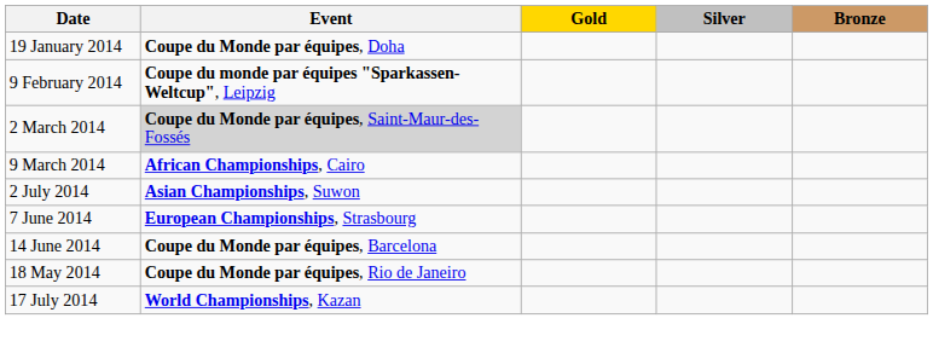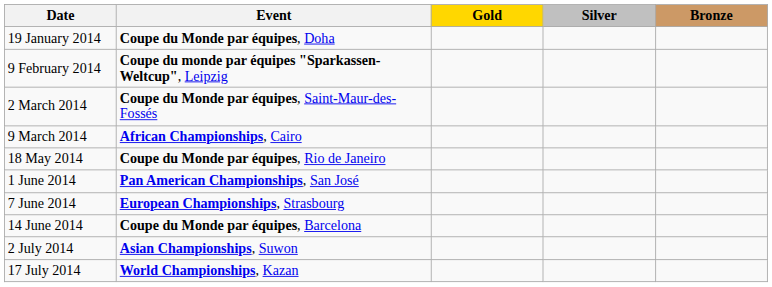 <table class="wikitable plainrowheaders" border="1" style="font-size:100%">
 <tr style="text-align:center; background-color:#efefef;">
 <th scope=col style="width:120px;">Date</th>
 <th scope=col>Event</th>
 <th scope=col style="width:120px; background: gold;">Gold</th>
 <th scope=col style="width:120px; background: silver;">Silver</th>
 <th scope=col style="width:120px; background: #cc9966;">Bronze</th>
 </tr>
 <tr>
 <td>19 January 2014</td>
 <td><strong>Coupe du Monde par équipes</strong>, <a href='#'>Doha</a></td>
 <td></td>
 <td></td>
 <td></td>
 </tr>
 <tr>
 <td>9 February 2014</td>
 <td><strong>Coupe du monde par équipes "Sparkassen-Weltcup"</strong>, <a href='#'>Leipzig</a></td>
 <td></td>
 <td></td>
 <td></td>
 </tr>
 <tr>
 <td>2 March 2014</td>
-<td style="background: lightgrey;"><strong>Coupe du Monde par équipes</strong>, <a href='#'>Saint-Maur-des-Fossés</a></td>
+<td><strong>Coupe du Monde par équipes</strong>, <a href='#'>Saint-Maur-des-Fossés</a></td>
 <td></td>
 <td></td>
 <td></td>
 </tr>
 <tr>
 <td>9 March 2014</td>
 <td><strong><a href='#'>African Championships</a></strong>, <a href='#'>Cairo</a></td>
 <td></td>
 <td></td>
 <td></td>
 </tr>
 <tr>
-<td>2 July 2014</td>
-<td><strong><a href='#'>Asian Championships</a></strong>, <a href='#'>Suwon</a></td>
+<td>18 May 2014</td>
+<td><strong>Coupe du Monde par équipes</strong>, <a href='#'>Rio de Janeiro</a></td>
+<td></td>
+<td></td>
+<td></td>
+</tr>
+<tr>
+<td>1 June 2014</td>
+<td><strong><a href='#'>Pan American Championships</a></strong>, <a href='#'>San José</a></td>
 <td></td>
 <td></td>
 <td></td>
 </tr>
 <tr>
 <td>7 June 2014</td>
 <td><strong><a href='#'>European Championships</a></strong>, <a href='#'>Strasbourg</a></td>
 <td></td>
 <td></td>
 <td></td>
 </tr>
 <tr>
 <td>14 June 2014</td>
 <td><strong>Coupe du Monde par équipes</strong>, <a href='#'>Barcelona</a></td>
 <td></td>
 <td></td>
 <td></td>
 </tr>
 <tr>
-<td>18 May 2014</td>
-<td><strong>Coupe du Monde par équipes</strong>, <a href='#'>Rio de Janeiro</a></td>
+<td>2 July 2014</td>
+<td><strong><a href='#'>Asian Championships</a></strong>, <a href='#'>Suwon</a></td>
 <td></td>
 <td></td>
 <td></td>
 </tr>
 <tr>
 <td>17 July 2014</td>
 <td><strong><a href='#'>World Championships</a></strong>, <a href='#'>Kazan</a></td>
 <td></td>
 <td></td>
 <td></td>
 </tr>
 </table>
